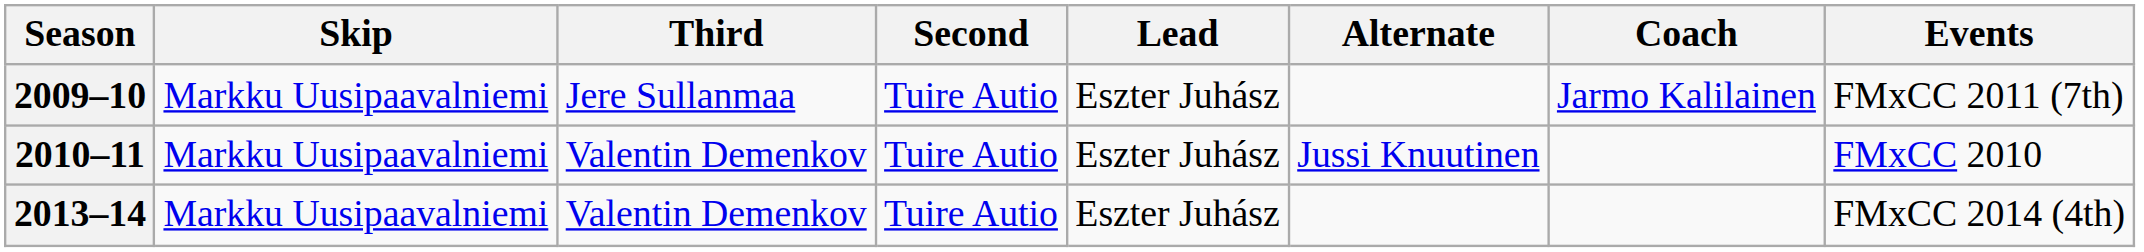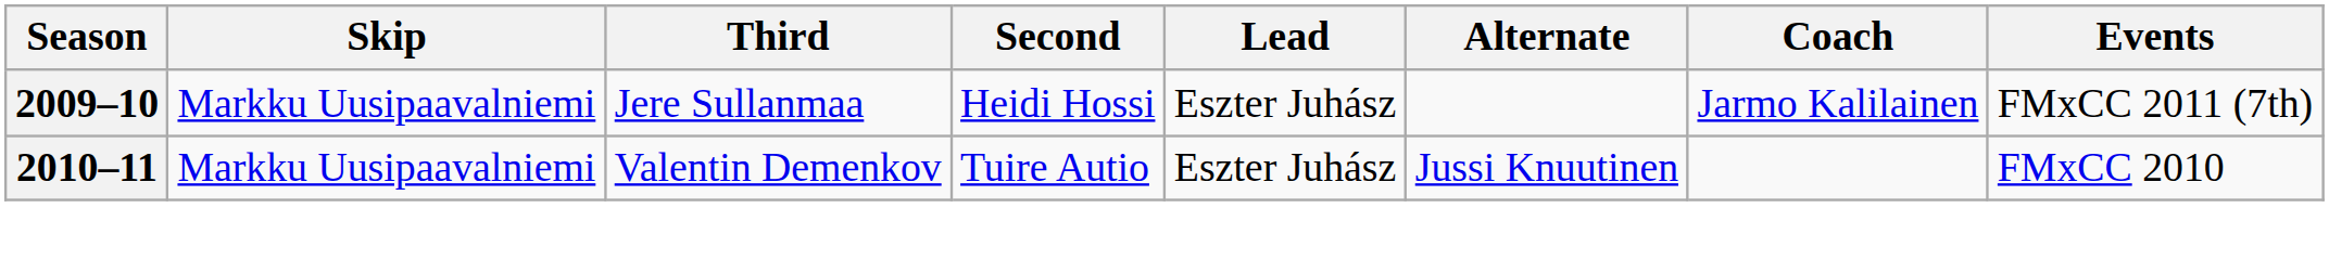 <table class="wikitable">
 <tr>
 <th scope="col">Season</th>
 <th scope="col">Skip</th>
 <th scope="col">Third</th>
 <th scope="col">Second</th>
 <th scope="col">Lead</th>
 <th scope="col">Alternate</th>
 <th scope="col">Coach</th>
 <th scope="col">Events</th>
 </tr>
 <tr>
 <th scope="row">2009–10</th>
 <td><a href='#'>Markku Uusipaavalniemi</a></td>
 <td><a href='#'>Jere Sullanmaa</a></td>
-<td><a href='#'>Tuire Autio</a></td>
+<td><a href='#'>Heidi Hossi</a></td>
 <td>Eszter Juhász</td>
 <td></td>
 <td><a href='#'>Jarmo Kalilainen</a></td>
 <td>FMxCC 2011 (7th)</td>
 </tr>
 <tr>
 <th scope="row">2010–11</th>
 <td><a href='#'>Markku Uusipaavalniemi</a></td>
 <td><a href='#'>Valentin Demenkov</a></td>
 <td><a href='#'>Tuire Autio</a></td>
 <td>Eszter Juhász</td>
 <td><a href='#'>Jussi Knuutinen</a></td>
 <td></td>
 <td><a href='#'>FMxCC</a> 2010 </td>
 </tr>
-<tr>
-<th scope="row">2013–14</th>
-<td><a href='#'>Markku Uusipaavalniemi</a></td>
-<td><a href='#'>Valentin Demenkov</a></td>
-<td><a href='#'>Tuire Autio</a></td>
-<td>Eszter Juhász</td>
-<td></td>
-<td></td>
-<td>FMxCC 2014 (4th)</td>
-</tr>
 </table>
